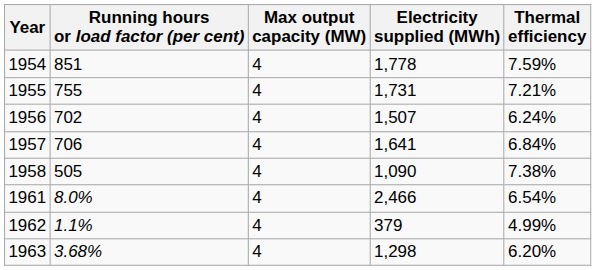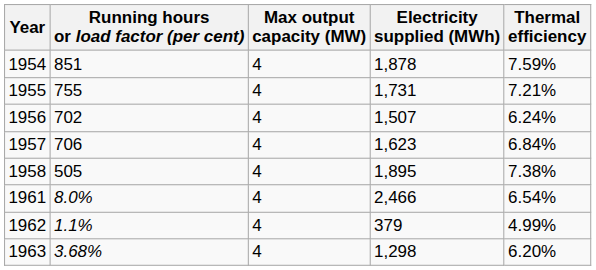 <table class="wikitable">
 <tr>
 <th>Year</th>
 <th>Running hours<br>or <em>load factor (per cent)</em></th>
 <th>Max output<br> capacity (MW)</th>
 <th>Electricity<br>supplied (MWh)</th>
 <th>Thermal<br>efficiency</th>
 </tr>
 <tr>
 <td>1954</td>
 <td>851</td>
 <td>4</td>
-<td>1,778</td>
+<td>1,878</td>
 <td>7.59%</td>
 </tr>
 <tr>
 <td>1955</td>
 <td>755</td>
 <td>4</td>
 <td>1,731</td>
 <td>7.21%</td>
 </tr>
 <tr>
 <td>1956</td>
 <td>702</td>
 <td>4</td>
 <td>1,507</td>
 <td>6.24%</td>
 </tr>
 <tr>
 <td>1957</td>
 <td>706</td>
 <td>4</td>
-<td>1,641</td>
+<td>1,623</td>
 <td>6.84%</td>
 </tr>
 <tr>
 <td>1958</td>
 <td>505</td>
 <td>4</td>
-<td>1,090</td>
+<td>1,895</td>
 <td>7.38%</td>
 </tr>
 <tr>
 <td>1961</td>
 <td><em>8.0%</em></td>
 <td>4</td>
 <td>2,466</td>
 <td>6.54%</td>
 </tr>
 <tr>
 <td>1962</td>
 <td><em>1.1%</em></td>
 <td>4</td>
 <td>379</td>
 <td>4.99%</td>
 </tr>
 <tr>
 <td>1963</td>
 <td><em>3.68%</em></td>
 <td>4</td>
 <td>1,298</td>
 <td>6.20%</td>
 </tr>
 </table>
